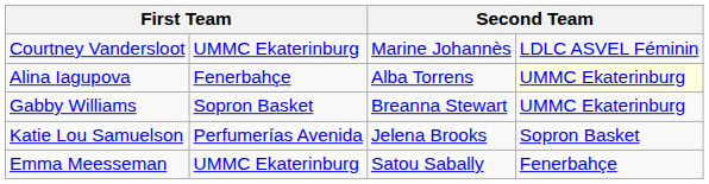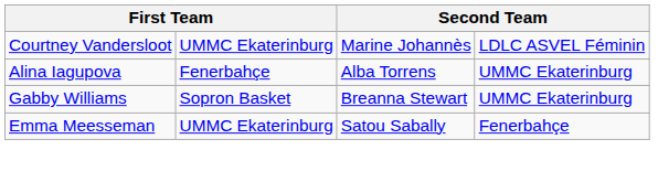 <table | class="wikitable">
 <tr>
 <th colspan=2>First Team</th>
 <th colspan=2>Second Team</th>
 </tr>
 <tr>
 <td> <a href='#'>Courtney Vandersloot</a></td>
 <td> <a href='#'>UMMC Ekaterinburg</a></td>
 <td> <a href='#'>Marine Johannès</a></td>
 <td> <a href='#'>LDLC ASVEL Féminin</a></td>
 </tr>
 <tr>
 <td> <a href='#'>Alina Iagupova</a></td>
 <td> <a href='#'>Fenerbahçe</a></td>
 <td> <a href='#'>Alba Torrens</a></td>
-<td style="background: lightyellow;"> <a href='#'>UMMC Ekaterinburg</a></td>
+<td> <a href='#'>UMMC Ekaterinburg</a></td>
 </tr>
 <tr>
 <td> <a href='#'>Gabby Williams</a></td>
 <td> <a href='#'>Sopron Basket</a></td>
 <td> <a href='#'>Breanna Stewart</a></td>
 <td> <a href='#'>UMMC Ekaterinburg</a></td>
 </tr>
 <tr>
-<td> <a href='#'>Katie Lou Samuelson</a></td>
-<td> <a href='#'>Perfumerías Avenida</a></td>
-<td> <a href='#'>Jelena Brooks</a></td>
-<td> <a href='#'>Sopron Basket</a></td>
-</tr>
-<tr>
 <td> <a href='#'>Emma Meesseman</a></td>
 <td> <a href='#'>UMMC Ekaterinburg</a></td>
 <td> <a href='#'>Satou Sabally</a></td>
 <td> <a href='#'>Fenerbahçe</a></td>
 </tr>
 </table>
